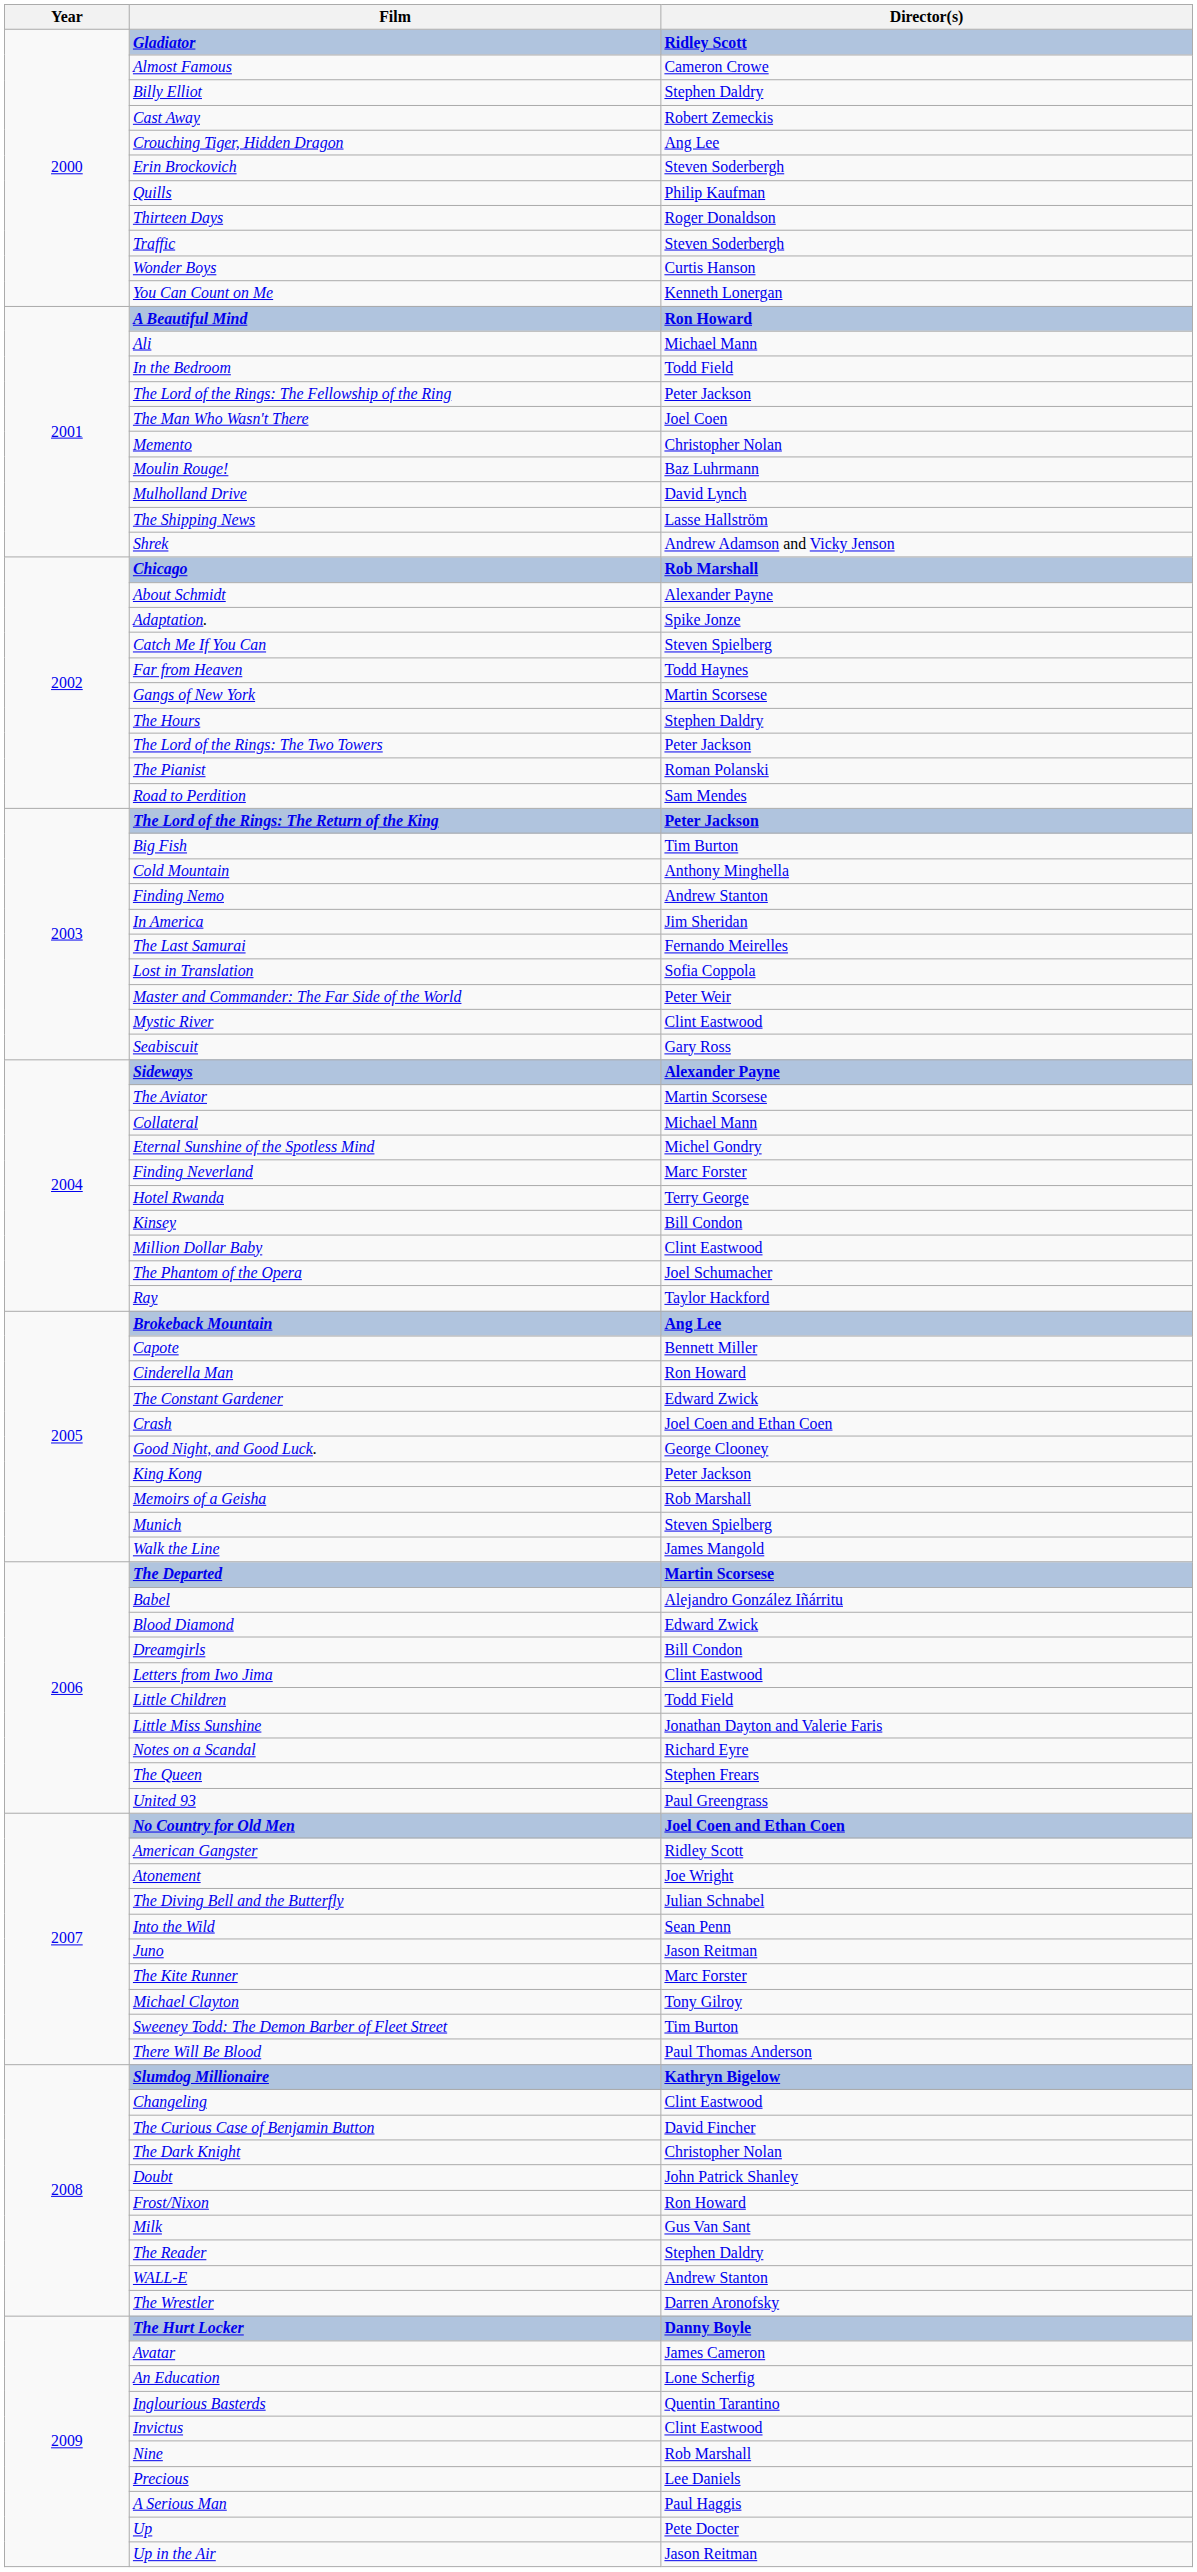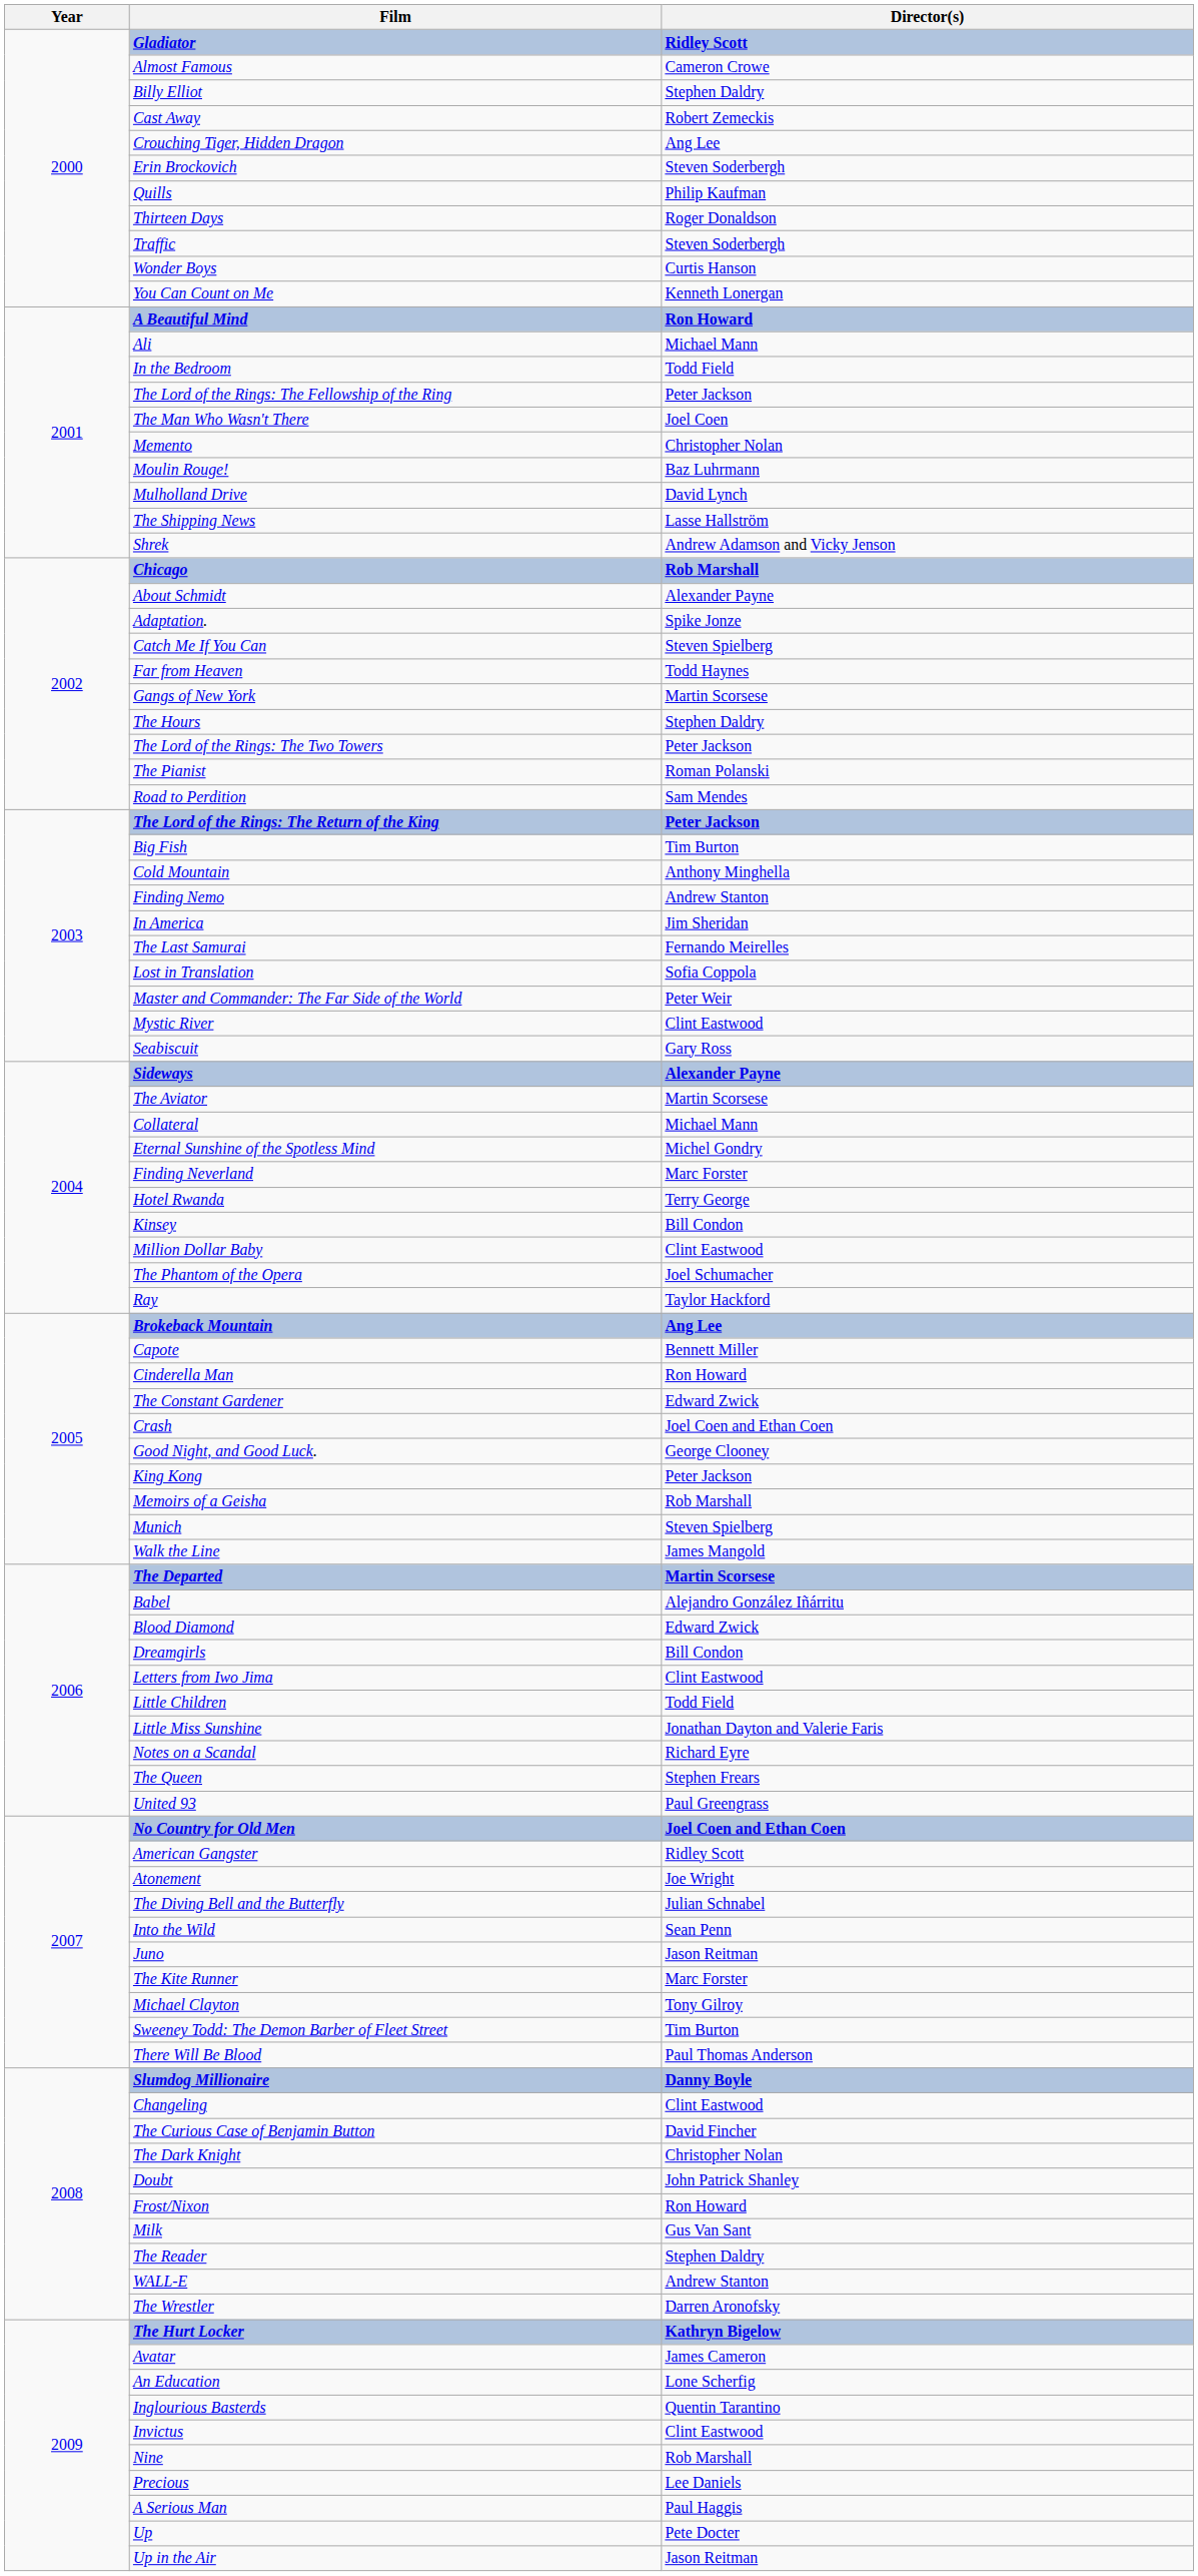 <table class="wikitable sortable plainrowheaders" width="95%" cellpadding="5">
 <tr>
 <th width="100"><strong>Year</strong></th>
 <th width="450"><strong>Film</strong></th>
 <th width="450"><strong>Director(s)</strong></th>
 </tr>
 <tr>
 <td rowspan="11" style="text-align:center;"><a href='#'>2000</a></td>
 <td style="background:#B0C4DE;"><strong><em><a href='#'>Gladiator</a></em></strong></td>
 <td style="background:#B0C4DE;"><strong><a href='#'>Ridley Scott</a></strong></td>
 </tr>
 <tr>
 <td><em><a href='#'>Almost Famous</a></em></td>
 <td><a href='#'>Cameron Crowe</a></td>
 </tr>
 <tr>
 <td><em><a href='#'>Billy Elliot</a></em></td>
 <td><a href='#'>Stephen Daldry</a></td>
 </tr>
 <tr>
 <td><em><a href='#'>Cast Away</a></em></td>
 <td><a href='#'>Robert Zemeckis</a></td>
 </tr>
 <tr>
 <td><em><a href='#'>Crouching Tiger, Hidden Dragon</a></em></td>
 <td><a href='#'>Ang Lee</a></td>
 </tr>
 <tr>
 <td><em><a href='#'>Erin Brockovich</a></em></td>
 <td><a href='#'>Steven Soderbergh</a></td>
 </tr>
 <tr>
 <td><em><a href='#'>Quills</a></em></td>
 <td><a href='#'>Philip Kaufman</a></td>
 </tr>
 <tr>
 <td><em><a href='#'>Thirteen Days</a></em></td>
 <td><a href='#'>Roger Donaldson</a></td>
 </tr>
 <tr>
 <td><em><a href='#'>Traffic</a></em></td>
 <td><a href='#'>Steven Soderbergh</a></td>
 </tr>
 <tr>
 <td><em><a href='#'>Wonder Boys</a></em></td>
 <td><a href='#'>Curtis Hanson</a></td>
 </tr>
 <tr>
 <td><em><a href='#'>You Can Count on Me</a></em></td>
 <td><a href='#'>Kenneth Lonergan</a></td>
 </tr>
 <tr>
 <td rowspan="10" style="text-align:center;"><a href='#'>2001</a></td>
 <td style="background:#B0C4DE;"><strong><em><a href='#'>A Beautiful Mind</a></em></strong></td>
 <td style="background:#B0C4DE;"><strong><a href='#'>Ron Howard</a></strong></td>
 </tr>
 <tr>
 <td><em><a href='#'>Ali</a></em></td>
 <td><a href='#'>Michael Mann</a></td>
 </tr>
 <tr>
 <td><em><a href='#'>In the Bedroom</a></em></td>
 <td><a href='#'>Todd Field</a></td>
 </tr>
 <tr>
 <td><em><a href='#'>The Lord of the Rings: The Fellowship of the Ring</a></em></td>
 <td><a href='#'>Peter Jackson</a></td>
 </tr>
 <tr>
 <td><em><a href='#'>The Man Who Wasn't There</a></em></td>
 <td><a href='#'>Joel Coen</a></td>
 </tr>
 <tr>
 <td><em><a href='#'>Memento</a></em></td>
 <td><a href='#'>Christopher Nolan</a></td>
 </tr>
 <tr>
 <td><em><a href='#'>Moulin Rouge!</a></em></td>
 <td><a href='#'>Baz Luhrmann</a></td>
 </tr>
 <tr>
 <td><em><a href='#'>Mulholland Drive</a></em></td>
 <td><a href='#'>David Lynch</a></td>
 </tr>
 <tr>
 <td><em><a href='#'>The Shipping News</a></em></td>
 <td><a href='#'>Lasse Hallström</a></td>
 </tr>
 <tr>
 <td><em><a href='#'>Shrek</a></em></td>
 <td><a href='#'>Andrew Adamson</a> and <a href='#'>Vicky Jenson</a></td>
 </tr>
 <tr>
 <td rowspan="10" style="text-align:center;"><a href='#'>2002</a></td>
 <td style="background:#B0C4DE;"><strong><em><a href='#'>Chicago</a></em></strong></td>
 <td style="background:#B0C4DE;"><strong><a href='#'>Rob Marshall</a></strong></td>
 </tr>
 <tr>
 <td><em><a href='#'>About Schmidt</a></em></td>
 <td><a href='#'>Alexander Payne</a></td>
 </tr>
 <tr>
 <td><em><a href='#'>Adaptation</a>.</em></td>
 <td><a href='#'>Spike Jonze</a></td>
 </tr>
 <tr>
 <td><em><a href='#'>Catch Me If You Can</a></em></td>
 <td><a href='#'>Steven Spielberg</a></td>
 </tr>
 <tr>
 <td><em><a href='#'>Far from Heaven</a></em></td>
 <td><a href='#'>Todd Haynes</a></td>
 </tr>
 <tr>
 <td><em><a href='#'>Gangs of New York</a></em></td>
 <td><a href='#'>Martin Scorsese</a></td>
 </tr>
 <tr>
 <td><em><a href='#'>The Hours</a></em></td>
 <td><a href='#'>Stephen Daldry</a></td>
 </tr>
 <tr>
 <td><em><a href='#'>The Lord of the Rings: The Two Towers</a></em></td>
 <td><a href='#'>Peter Jackson</a></td>
 </tr>
 <tr>
 <td><em><a href='#'>The Pianist</a></em></td>
 <td><a href='#'>Roman Polanski</a></td>
 </tr>
 <tr>
 <td><em><a href='#'>Road to Perdition</a></em></td>
 <td><a href='#'>Sam Mendes</a></td>
 </tr>
 <tr>
 <td rowspan="10" style="text-align:center;"><a href='#'>2003</a></td>
 <td style="background:#B0C4DE;"><strong><em><a href='#'>The Lord of the Rings: The Return of the King</a></em></strong></td>
 <td style="background:#B0C4DE;"><strong><a href='#'>Peter Jackson</a></strong></td>
 </tr>
 <tr>
 <td><em><a href='#'>Big Fish</a></em></td>
 <td><a href='#'>Tim Burton</a></td>
 </tr>
 <tr>
 <td><em><a href='#'>Cold Mountain</a></em></td>
 <td><a href='#'>Anthony Minghella</a></td>
 </tr>
 <tr>
 <td><em><a href='#'>Finding Nemo</a></em></td>
 <td><a href='#'>Andrew Stanton</a></td>
 </tr>
 <tr>
 <td><em><a href='#'>In America</a></em></td>
 <td><a href='#'>Jim Sheridan</a></td>
 </tr>
 <tr>
 <td><em><a href='#'>The Last Samurai</a></em></td>
 <td><a href='#'>Fernando Meirelles</a></td>
 </tr>
 <tr>
 <td><em><a href='#'>Lost in Translation</a></em></td>
 <td><a href='#'>Sofia Coppola</a></td>
 </tr>
 <tr>
 <td><em><a href='#'>Master and Commander: The Far Side of the World</a></em></td>
 <td><a href='#'>Peter Weir</a></td>
 </tr>
 <tr>
 <td><em><a href='#'>Mystic River</a></em></td>
 <td><a href='#'>Clint Eastwood</a></td>
 </tr>
 <tr>
 <td><em><a href='#'>Seabiscuit</a></em></td>
 <td><a href='#'>Gary Ross</a></td>
 </tr>
 <tr>
 <td rowspan="10" style="text-align:center;"><a href='#'>2004</a></td>
 <td style="background:#B0C4DE;"><strong><em><a href='#'>Sideways</a></em></strong></td>
 <td style="background:#B0C4DE;"><strong><a href='#'>Alexander Payne</a></strong></td>
 </tr>
 <tr>
 <td><em><a href='#'>The Aviator</a></em></td>
 <td><a href='#'>Martin Scorsese</a></td>
 </tr>
 <tr>
 <td><em><a href='#'>Collateral</a></em></td>
 <td><a href='#'>Michael Mann</a></td>
 </tr>
 <tr>
 <td><em><a href='#'>Eternal Sunshine of the Spotless Mind</a></em></td>
 <td><a href='#'>Michel Gondry</a></td>
 </tr>
 <tr>
 <td><em><a href='#'>Finding Neverland</a></em></td>
 <td><a href='#'>Marc Forster</a></td>
 </tr>
 <tr>
 <td><em><a href='#'>Hotel Rwanda</a></em></td>
 <td><a href='#'>Terry George</a></td>
 </tr>
 <tr>
 <td><em><a href='#'>Kinsey</a></em></td>
 <td><a href='#'>Bill Condon</a></td>
 </tr>
 <tr>
 <td><em><a href='#'>Million Dollar Baby</a></em></td>
 <td><a href='#'>Clint Eastwood</a></td>
 </tr>
 <tr>
 <td><em><a href='#'>The Phantom of the Opera</a></em></td>
 <td><a href='#'>Joel Schumacher</a></td>
 </tr>
 <tr>
 <td><em><a href='#'>Ray</a></em></td>
 <td><a href='#'>Taylor Hackford</a></td>
 </tr>
 <tr>
 <td rowspan="10" style="text-align:center;"><a href='#'>2005</a></td>
 <td style="background:#B0C4DE;"><strong><em><a href='#'>Brokeback Mountain</a></em></strong></td>
 <td style="background:#B0C4DE;"><strong><a href='#'>Ang Lee</a></strong></td>
 </tr>
 <tr>
 <td><em><a href='#'>Capote</a></em></td>
 <td><a href='#'>Bennett Miller</a></td>
 </tr>
 <tr>
 <td><em><a href='#'>Cinderella Man</a></em></td>
 <td><a href='#'>Ron Howard</a></td>
 </tr>
 <tr>
 <td><em><a href='#'>The Constant Gardener</a></em></td>
 <td><a href='#'>Edward Zwick</a></td>
 </tr>
 <tr>
 <td><em><a href='#'>Crash</a></em></td>
 <td><a href='#'>Joel Coen and Ethan Coen</a></td>
 </tr>
 <tr>
 <td><em><a href='#'>Good Night, and Good Luck</a>.</em></td>
 <td><a href='#'>George Clooney</a></td>
 </tr>
 <tr>
 <td><em><a href='#'>King Kong</a></em></td>
 <td><a href='#'>Peter Jackson</a></td>
 </tr>
 <tr>
 <td><em><a href='#'>Memoirs of a Geisha</a></em></td>
 <td><a href='#'>Rob Marshall</a></td>
 </tr>
 <tr>
 <td><em><a href='#'>Munich</a></em></td>
 <td><a href='#'>Steven Spielberg</a></td>
 </tr>
 <tr>
 <td><em><a href='#'>Walk the Line</a></em></td>
 <td><a href='#'>James Mangold</a></td>
 </tr>
 <tr>
 <td rowspan="10" style="text-align:center;"><a href='#'>2006</a></td>
 <td style="background:#B0C4DE;"><strong><em><a href='#'>The Departed</a></em></strong></td>
 <td style="background:#B0C4DE;"><strong><a href='#'>Martin Scorsese</a></strong></td>
 </tr>
 <tr>
 <td><em><a href='#'>Babel</a></em></td>
 <td><a href='#'>Alejandro González Iñárritu</a></td>
 </tr>
 <tr>
 <td><em><a href='#'>Blood Diamond</a></em></td>
 <td><a href='#'>Edward Zwick</a></td>
 </tr>
 <tr>
 <td><em><a href='#'>Dreamgirls</a></em></td>
 <td><a href='#'>Bill Condon</a></td>
 </tr>
 <tr>
 <td><em><a href='#'>Letters from Iwo Jima</a></em></td>
 <td><a href='#'>Clint Eastwood</a></td>
 </tr>
 <tr>
 <td><em><a href='#'>Little Children</a></em></td>
 <td><a href='#'>Todd Field</a></td>
 </tr>
 <tr>
 <td><em><a href='#'>Little Miss Sunshine</a></em></td>
 <td><a href='#'>Jonathan Dayton and Valerie Faris</a></td>
 </tr>
 <tr>
 <td><em><a href='#'>Notes on a Scandal</a></em></td>
 <td><a href='#'>Richard Eyre</a></td>
 </tr>
 <tr>
 <td><em><a href='#'>The Queen</a></em></td>
 <td><a href='#'>Stephen Frears</a></td>
 </tr>
 <tr>
 <td><em><a href='#'>United 93</a></em></td>
 <td><a href='#'>Paul Greengrass</a></td>
 </tr>
 <tr>
 <td rowspan="10" style="text-align:center;"><a href='#'>2007</a></td>
 <td style="background:#B0C4DE;"><strong><em><a href='#'>No Country for Old Men</a></em></strong></td>
 <td style="background:#B0C4DE;"><strong><a href='#'>Joel Coen and Ethan Coen</a></strong></td>
 </tr>
 <tr>
 <td><em><a href='#'>American Gangster</a></em></td>
 <td><a href='#'>Ridley Scott</a></td>
 </tr>
 <tr>
 <td><em><a href='#'>Atonement</a></em></td>
 <td><a href='#'>Joe Wright</a></td>
 </tr>
 <tr>
 <td><em><a href='#'>The Diving Bell and the Butterfly</a></em></td>
 <td><a href='#'>Julian Schnabel</a></td>
 </tr>
 <tr>
 <td><em><a href='#'>Into the Wild</a></em></td>
 <td><a href='#'>Sean Penn</a></td>
 </tr>
 <tr>
 <td><em><a href='#'>Juno</a></em></td>
 <td><a href='#'>Jason Reitman</a></td>
 </tr>
 <tr>
 <td><em><a href='#'>The Kite Runner</a></em></td>
 <td><a href='#'>Marc Forster</a></td>
 </tr>
 <tr>
 <td><em><a href='#'>Michael Clayton</a></em></td>
 <td><a href='#'>Tony Gilroy</a></td>
 </tr>
 <tr>
 <td><em><a href='#'>Sweeney Todd: The Demon Barber of Fleet Street</a></em></td>
 <td><a href='#'>Tim Burton</a></td>
 </tr>
 <tr>
 <td><em><a href='#'>There Will Be Blood</a></em></td>
 <td><a href='#'>Paul Thomas Anderson</a></td>
 </tr>
 <tr>
 <td rowspan="10" style="text-align:center;"><a href='#'>2008</a></td>
 <td style="background:#B0C4DE;"><strong><em><a href='#'>Slumdog Millionaire</a></em></strong></td>
-<td style="background:#B0C4DE;"><strong><a href='#'>Kathryn Bigelow</a></strong></td>
+<td style="background:#B0C4DE;"><strong><a href='#'>Danny Boyle</a></strong></td>
 </tr>
 <tr>
 <td><em><a href='#'>Changeling</a></em></td>
 <td><a href='#'>Clint Eastwood</a></td>
 </tr>
 <tr>
 <td><em><a href='#'>The Curious Case of Benjamin Button</a></em></td>
 <td><a href='#'>David Fincher</a></td>
 </tr>
 <tr>
 <td><em><a href='#'>The Dark Knight</a></em></td>
 <td><a href='#'>Christopher Nolan</a></td>
 </tr>
 <tr>
 <td><em><a href='#'>Doubt</a></em></td>
 <td><a href='#'>John Patrick Shanley</a></td>
 </tr>
 <tr>
 <td><em><a href='#'>Frost/Nixon</a></em></td>
 <td><a href='#'>Ron Howard</a></td>
 </tr>
 <tr>
 <td><em><a href='#'>Milk</a></em></td>
 <td><a href='#'>Gus Van Sant</a></td>
 </tr>
 <tr>
 <td><em><a href='#'>The Reader</a></em></td>
 <td><a href='#'>Stephen Daldry</a></td>
 </tr>
 <tr>
 <td><em><a href='#'>WALL-E</a></em></td>
 <td><a href='#'>Andrew Stanton</a></td>
 </tr>
 <tr>
 <td><em><a href='#'>The Wrestler</a></em></td>
 <td><a href='#'>Darren Aronofsky</a></td>
 </tr>
 <tr>
 <td rowspan="10" style="text-align:center;"><a href='#'>2009</a></td>
 <td style="background:#B0C4DE;"><strong><em><a href='#'>The Hurt Locker</a></em></strong></td>
-<td style="background:#B0C4DE;"><strong><a href='#'>Danny Boyle</a></strong></td>
+<td style="background:#B0C4DE;"><strong><a href='#'>Kathryn Bigelow</a></strong></td>
 </tr>
 <tr>
 <td><em><a href='#'>Avatar</a></em></td>
 <td><a href='#'>James Cameron</a></td>
 </tr>
 <tr>
 <td><em><a href='#'>An Education</a></em></td>
 <td><a href='#'>Lone Scherfig</a></td>
 </tr>
 <tr>
 <td><em><a href='#'>Inglourious Basterds</a></em></td>
 <td><a href='#'>Quentin Tarantino</a></td>
 </tr>
 <tr>
 <td><em><a href='#'>Invictus</a></em></td>
 <td><a href='#'>Clint Eastwood</a></td>
 </tr>
 <tr>
 <td><em><a href='#'>Nine</a></em></td>
 <td><a href='#'>Rob Marshall</a></td>
 </tr>
 <tr>
 <td><em><a href='#'>Precious</a></em></td>
 <td><a href='#'>Lee Daniels</a></td>
 </tr>
 <tr>
 <td><em><a href='#'>A Serious Man</a></em></td>
 <td><a href='#'>Paul Haggis</a></td>
 </tr>
 <tr>
 <td><em><a href='#'>Up</a></em></td>
 <td><a href='#'>Pete Docter</a></td>
 </tr>
 <tr>
 <td><em><a href='#'>Up in the Air</a></em></td>
 <td><a href='#'>Jason Reitman</a></td>
 </tr>
 </table>
